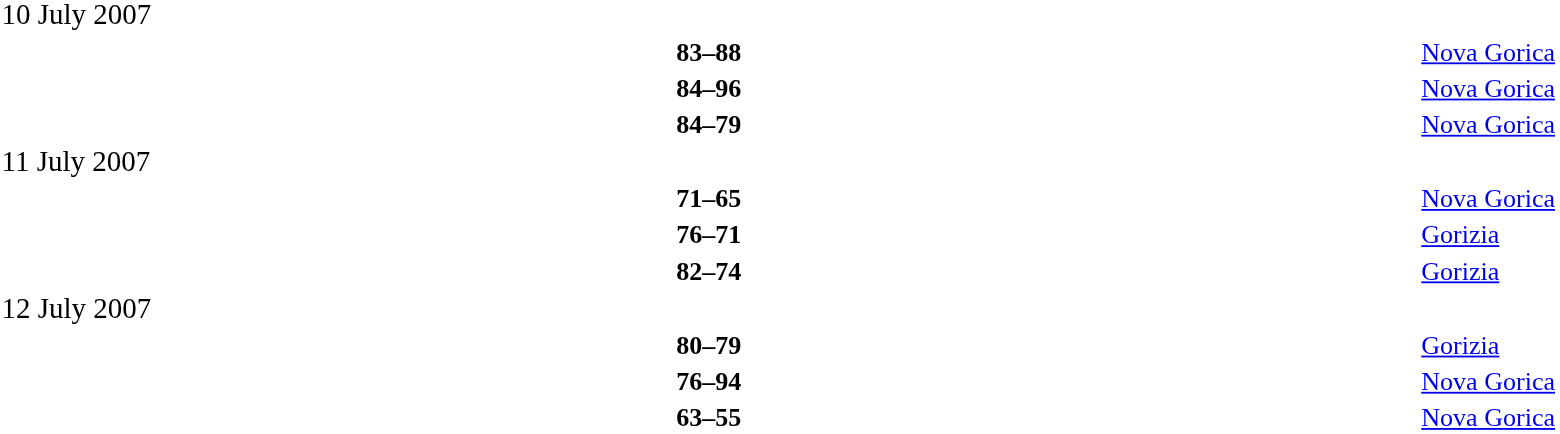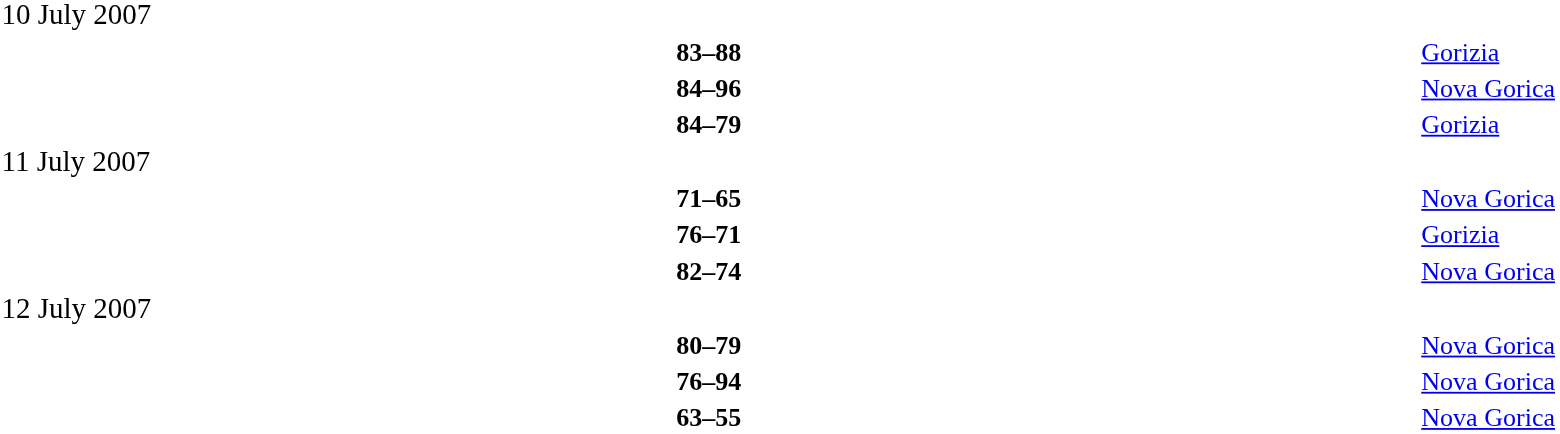 <table style="width:100%;" cellspacing="1">
 <tr>
 <th width=25%></th>
 <th width=3%></th>
 <th width=6%></th>
 <th width=3%></th>
 <th width=25%></th>
 </tr>
 <tr>
 <td>10 July 2007</td>
 </tr>
 <tr style=font-size:90%>
 <td align=right><strong></strong></td>
 <td></td>
 <td align=center><strong>83–88</strong></td>
 <td></td>
 <td><strong></strong></td>
-<td><a href='#'>Nova Gorica</a></td>
+<td><a href='#'>Gorizia</a></td>
 </tr>
 <tr style=font-size:90%>
 <td align=right><strong></strong></td>
 <td></td>
 <td align=center><strong>84–96</strong></td>
 <td></td>
 <td><strong></strong></td>
 <td><a href='#'>Nova Gorica</a></td>
 </tr>
 <tr style=font-size:90%>
 <td align=right><strong></strong></td>
 <td></td>
 <td align=center><strong>84–79</strong></td>
 <td></td>
 <td><strong></strong></td>
-<td><a href='#'>Nova Gorica</a></td>
+<td><a href='#'>Gorizia</a></td>
 </tr>
 <tr>
 <td>11 July 2007</td>
 </tr>
 <tr style=font-size:90%>
 <td align=right><strong></strong></td>
 <td></td>
 <td align=center><strong>71–65</strong></td>
 <td></td>
 <td><strong></strong></td>
 <td><a href='#'>Nova Gorica</a></td>
 </tr>
 <tr style=font-size:90%>
 <td align=right><strong></strong></td>
 <td></td>
 <td align=center><strong>76–71</strong></td>
 <td></td>
 <td><strong></strong></td>
 <td><a href='#'>Gorizia</a></td>
 </tr>
 <tr style=font-size:90%>
 <td align=right><strong></strong></td>
 <td></td>
 <td align=center><strong>82–74</strong></td>
 <td></td>
 <td><strong></strong></td>
-<td><a href='#'>Gorizia</a></td>
+<td><a href='#'>Nova Gorica</a></td>
 </tr>
 <tr>
 <td>12 July 2007</td>
 </tr>
 <tr style=font-size:90%>
 <td align=right><strong></strong></td>
 <td></td>
 <td align=center><strong>80–79</strong></td>
 <td></td>
 <td><strong></strong></td>
-<td><a href='#'>Gorizia</a></td>
+<td><a href='#'>Nova Gorica</a></td>
 </tr>
 <tr style=font-size:90%>
 <td align=right><strong></strong></td>
 <td></td>
 <td align=center><strong>76–94</strong></td>
 <td></td>
 <td><strong></strong></td>
 <td><a href='#'>Nova Gorica</a></td>
 </tr>
 <tr style=font-size:90%>
 <td align=right><strong></strong></td>
 <td></td>
 <td align=center><strong>63–55</strong></td>
 <td></td>
 <td><strong></strong></td>
 <td><a href='#'>Nova Gorica</a></td>
 </tr>
 </table>
